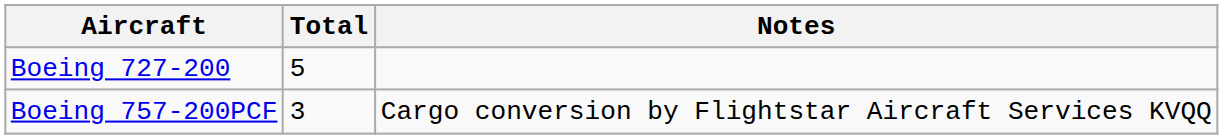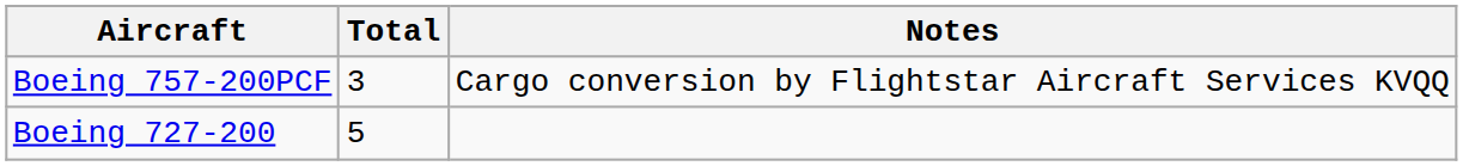 <table class="wikitable sortable"  style="margin-left:auto; margin-right:auto">
 <tr>
 <th>Aircraft</th>
 <th>Total</th>
 <th>Notes</th>
 </tr>
 <tr>
+<td><a href='#'>Boeing 757-200PCF</a></td>
+<td>3</td>
+<td>Cargo conversion by Flightstar Aircraft Services KVQQ</td>
+</tr>
+<tr>
 <td><a href='#'>Boeing 727-200</a></td>
 <td>5</td>
 <td></td>
 </tr>
-<tr>
-<td><a href='#'>Boeing 757-200PCF</a></td>
-<td>3</td>
-<td>Cargo conversion by Flightstar Aircraft Services KVQQ</td>
-</tr>
 </table>
